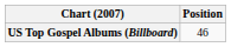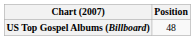 <table class="wikitable plainrowheaders">
 <tr>
 <th>Chart (2007)</th>
 <th>Position</th>
 </tr>
 <tr>
 <th scope="row">US Top Gospel Albums (<em>Billboard</em>)</th>
-<td style="text-align:center;">46</td>
+<td style="text-align:center;">48</td>
 </tr>
 </table>
